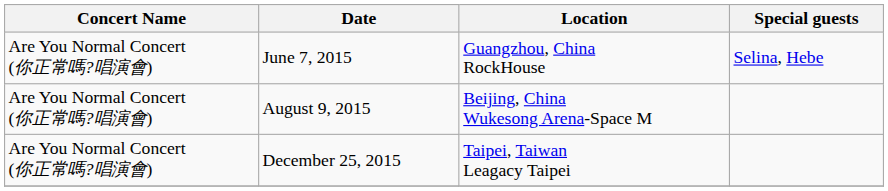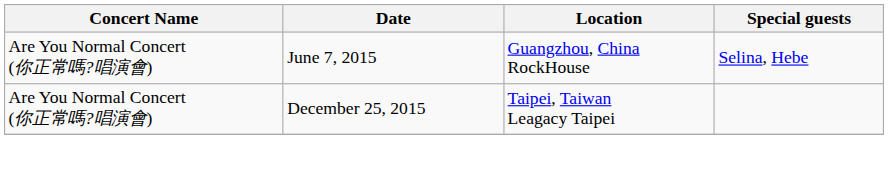 <table class="wikitable" style="width:800px;">
 <tr>
 <th align="left">Concert Name</th>
 <th align="left">Date</th>
 <th align="left">Location</th>
 <th align="left">Special guests</th>
 </tr>
 <tr>
 <td align="left">Are You Normal Concert<br>(<em>你正常嗎?唱演會</em>)</td>
 <td align="left">June 7, 2015</td>
 <td align="left"><a href='#'>Guangzhou</a>, <a href='#'>China</a><br>RockHouse</td>
 <td align="left"><a href='#'>Selina</a>, <a href='#'>Hebe</a></td>
 </tr>
 <tr>
 <td align="left">Are You Normal Concert<br>(<em>你正常嗎?唱演會</em>)</td>
-<td align="left">August 9, 2015</td>
-<td align="left"><a href='#'>Beijing</a>, <a href='#'>China</a><br><a href='#'>Wukesong Arena</a>-Space M</td>
-<td align="left"></td>
-</tr>
-<tr>
-<td align="left">Are You Normal Concert<br>(<em>你正常嗎?唱演會</em>)</td>
 <td align="left">December 25, 2015</td>
 <td align="left"><a href='#'>Taipei</a>, <a href='#'>Taiwan</a><br>Leagacy Taipei</td>
 <td align="left"></td>
 </tr>
 <tr>
 </tr>
 </table>
